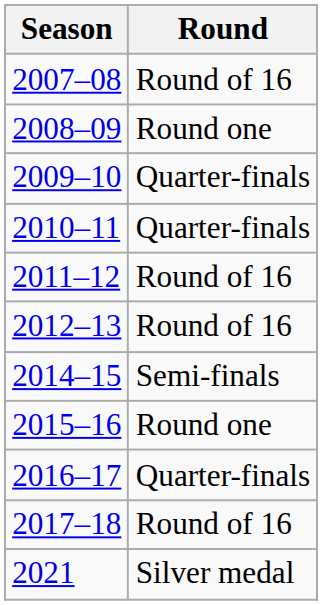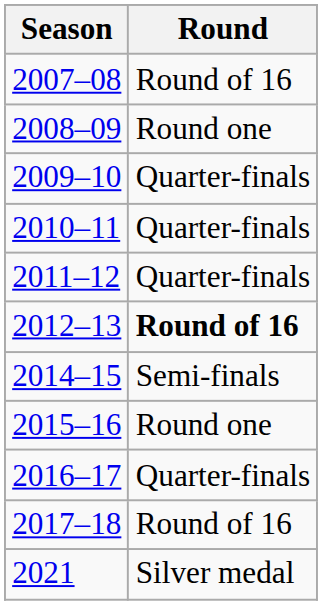 <table class="wikitable collapsible">
 <tr>
 <th>Season</th>
 <th>Round</th>
 </tr>
 <tr>
 <td><a href='#'>2007–08</a></td>
 <td>Round of 16</td>
 </tr>
 <tr>
 <td><a href='#'>2008–09</a></td>
 <td>Round one</td>
 </tr>
 <tr>
 <td><a href='#'>2009–10</a></td>
 <td>Quarter-finals</td>
 </tr>
 <tr>
 <td><a href='#'>2010–11</a></td>
 <td>Quarter-finals</td>
 </tr>
 <tr>
 <td><a href='#'>2011–12</a></td>
-<td>Round of 16</td>
+<td>Quarter-finals</td>
 </tr>
 <tr>
 <td><a href='#'>2012–13</a></td>
-<td>Round of 16</td>
+<td><strong>Round of 16</strong></td>
 </tr>
 <tr>
 <td><a href='#'>2014–15</a></td>
 <td>Semi-finals</td>
 </tr>
 <tr>
 <td><a href='#'>2015–16</a></td>
 <td>Round one</td>
 </tr>
 <tr>
 <td><a href='#'>2016–17</a></td>
 <td>Quarter-finals</td>
 </tr>
 <tr>
 <td><a href='#'>2017–18</a></td>
 <td>Round of 16</td>
 </tr>
 <tr>
 <td><a href='#'>2021</a></td>
 <td>Silver medal</td>
 </tr>
 </table>
